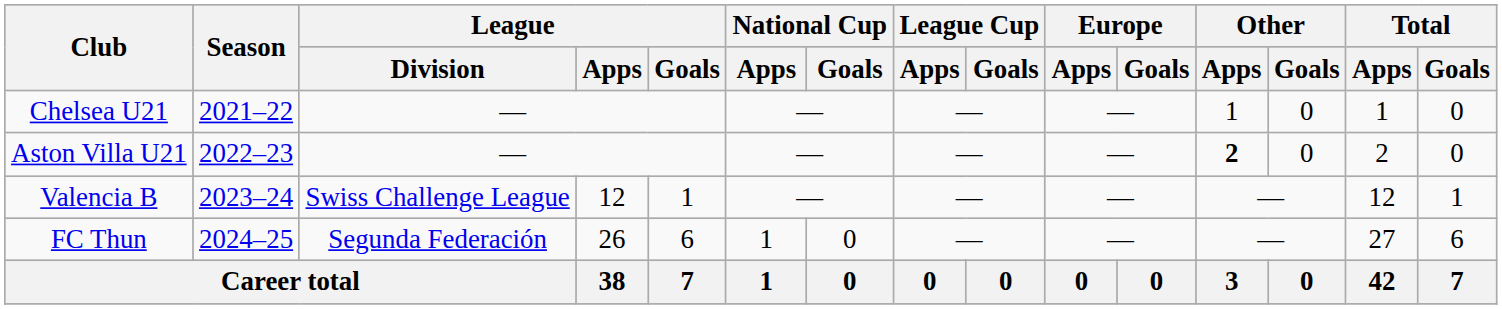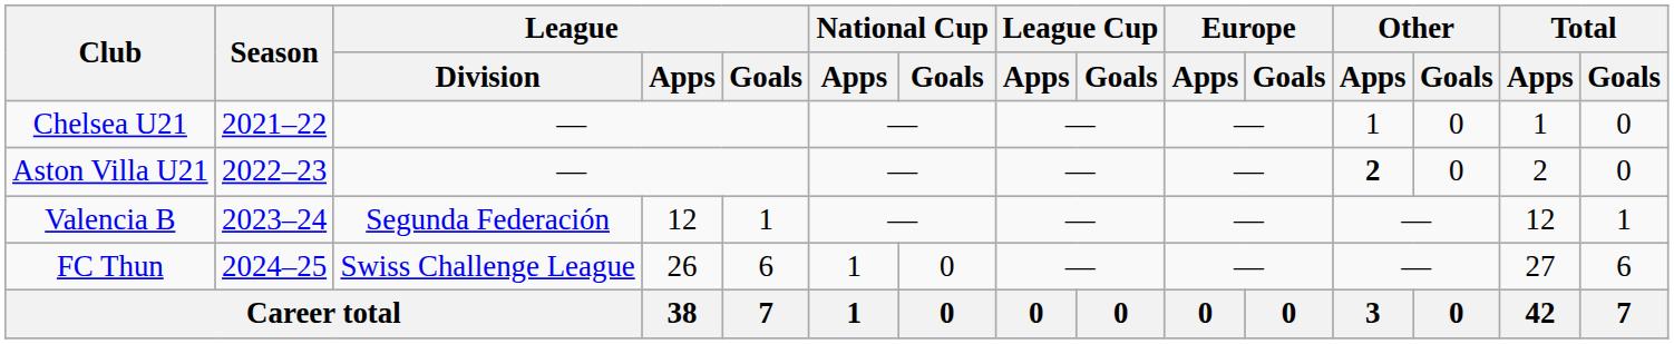 <table class=wikitable style=text-align:center>
 <tr>
 <th rowspan=2>Club</th>
 <th rowspan=2>Season</th>
 <th colspan=3>League</th>
 <th colspan=2>National Cup</th>
 <th colspan=2>League Cup</th>
 <th colspan=2>Europe</th>
 <th colspan=2>Other</th>
 <th colspan=2>Total</th>
 </tr>
 <tr>
 <th>Division</th>
 <th>Apps</th>
 <th>Goals</th>
 <th>Apps</th>
 <th>Goals</th>
 <th>Apps</th>
 <th>Goals</th>
 <th>Apps</th>
 <th>Goals</th>
 <th>Apps</th>
 <th>Goals</th>
 <th>Apps</th>
 <th>Goals</th>
 </tr>
 <tr>
 <td><a href='#'>Chelsea U21</a></td>
 <td><a href='#'>2021–22</a></td>
 <td colspan=3>—</td>
 <td colspan=2>—</td>
 <td colspan=2>—</td>
 <td colspan=2>—</td>
 <td>1</td>
 <td>0</td>
 <td>1</td>
 <td>0</td>
 </tr>
 <tr>
 <td><a href='#'>Aston Villa U21</a></td>
 <td><a href='#'>2022–23</a></td>
 <td colspan="3">—</td>
 <td colspan="2">—</td>
 <td colspan="2">—</td>
 <td colspan="2">—</td>
 <td><strong>2</strong></td>
 <td>0</td>
 <td>2</td>
 <td>0</td>
 </tr>
 <tr>
 <td><a href='#'>Valencia B</a></td>
 <td><a href='#'>2023–24</a></td>
-<td><a href='#'>Swiss Challenge League</a></td>
+<td><a href='#'>Segunda Federación</a></td>
 <td>12</td>
 <td>1</td>
 <td colspan="2">—</td>
 <td colspan="2">—</td>
 <td colspan="2">—</td>
 <td colspan="2">—</td>
 <td>12</td>
 <td>1</td>
 </tr>
 <tr>
 <td><a href='#'>FC Thun</a></td>
 <td><a href='#'>2024–25</a></td>
-<td><a href='#'>Segunda Federación</a></td>
+<td><a href='#'>Swiss Challenge League</a></td>
 <td>26</td>
 <td>6</td>
 <td>1</td>
 <td>0</td>
 <td colspan="2">—</td>
 <td colspan="2">—</td>
 <td colspan="2">—</td>
 <td>27</td>
 <td>6</td>
 </tr>
 <tr>
 <th colspan="3">Career total</th>
 <th>38</th>
 <th>7</th>
 <th>1</th>
 <th>0</th>
 <th>0</th>
 <th>0</th>
 <th>0</th>
 <th>0</th>
 <th>3</th>
 <th>0</th>
 <th>42</th>
 <th>7</th>
 </tr>
 </table>
